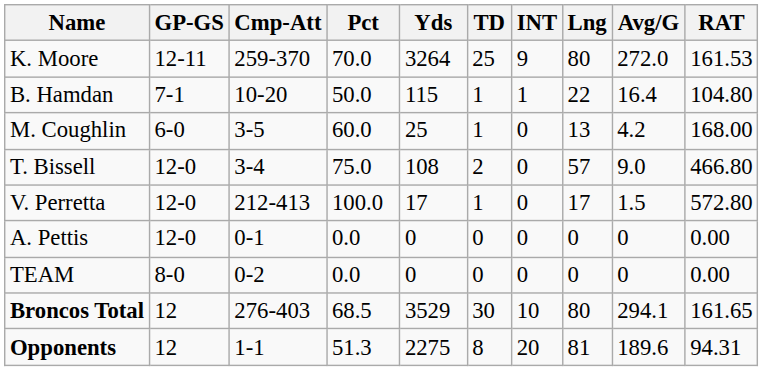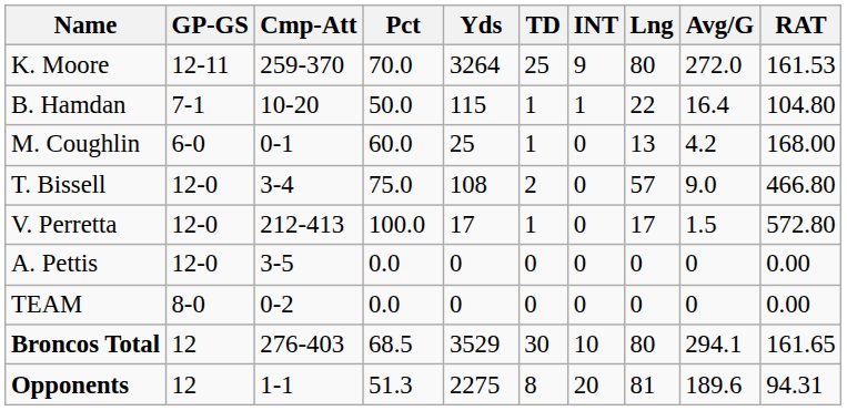 <table class="wikitable" style="white-space:nowrap;">
 <tr>
 <th>Name</th>
 <th>GP-GS</th>
 <th>Cmp-Att</th>
 <th>Pct</th>
 <th>Yds</th>
 <th>TD</th>
 <th>INT</th>
 <th>Lng</th>
 <th>Avg/G</th>
 <th>RAT</th>
 </tr>
 <tr>
 <td>K. Moore</td>
 <td>12-11  </td>
 <td>259-370 </td>
 <td>70.0  </td>
 <td>3264  </td>
 <td>25  </td>
 <td>9  </td>
 <td>80  </td>
 <td>272.0  </td>
 <td>161.53</td>
 </tr>
 <tr>
 <td>B. Hamdan</td>
 <td>7-1  </td>
 <td>10-20  </td>
 <td>50.0  </td>
 <td>115  </td>
 <td>1  </td>
 <td>1  </td>
 <td>22  </td>
 <td>16.4  </td>
 <td>104.80</td>
 </tr>
 <tr>
 <td>M. Coughlin</td>
 <td>6-0  </td>
-<td>3-5  </td>
+<td>0-1  </td>
 <td>60.0  </td>
 <td>25  </td>
 <td>1  </td>
 <td>0  </td>
 <td>13  </td>
 <td>4.2  </td>
 <td>168.00</td>
 </tr>
 <tr>
 <td>T. Bissell</td>
 <td>12-0  </td>
 <td>3-4  </td>
 <td>75.0  </td>
 <td>108  </td>
 <td>2  </td>
 <td>0  </td>
 <td>57  </td>
 <td>9.0  </td>
 <td>466.80</td>
 </tr>
 <tr>
 <td>V. Perretta</td>
 <td>12-0  </td>
 <td>212-413  </td>
 <td>100.0  </td>
 <td>17  </td>
 <td>1  </td>
 <td>0  </td>
 <td>17  </td>
 <td>1.5  </td>
 <td>572.80</td>
 </tr>
 <tr>
 <td>A. Pettis</td>
 <td>12-0  </td>
-<td>0-1  </td>
+<td>3-5  </td>
 <td>0.0  </td>
 <td>0  </td>
 <td>0  </td>
 <td>0  </td>
 <td>0  </td>
 <td>0  </td>
 <td>0.00</td>
 </tr>
 <tr>
 <td>TEAM</td>
 <td>8-0  </td>
 <td>0-2  </td>
 <td>0.0  </td>
 <td>0  </td>
 <td>0  </td>
 <td>0  </td>
 <td>0  </td>
 <td>0  </td>
 <td>0.00</td>
 </tr>
 <tr>
 <td><strong>Broncos Total</strong></td>
 <td>12  </td>
 <td>276-403  </td>
 <td>68.5  </td>
 <td>3529  </td>
 <td>30  </td>
 <td>10  </td>
 <td>80  </td>
 <td>294.1  </td>
 <td>161.65</td>
 </tr>
 <tr>
 <td><strong>Opponents</strong></td>
 <td>12  </td>
 <td>1-1  </td>
 <td>51.3  </td>
 <td>2275  </td>
 <td>8  </td>
 <td>20  </td>
 <td>81  </td>
 <td>189.6  </td>
 <td>94.31</td>
 </tr>
 </table>
